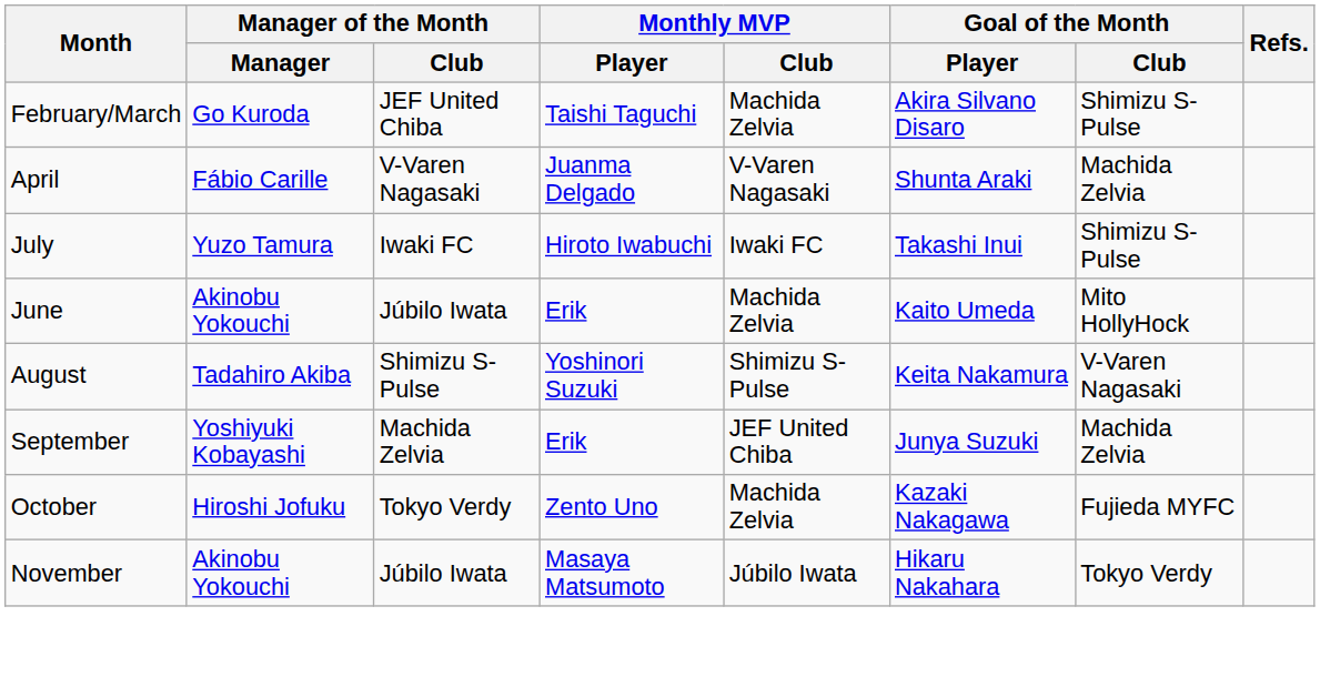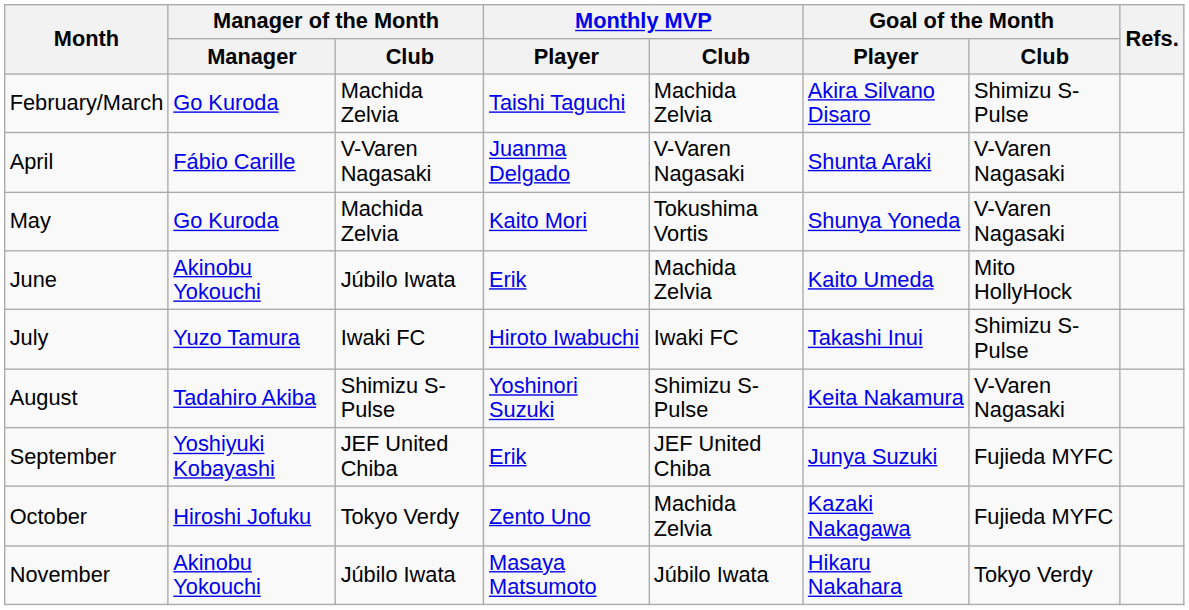 <table class="wikitable">
 <tr>
 <th rowspan="2">Month</th>
 <th colspan="2">Manager of the Month</th>
 <th colspan="2"><a href='#'>Monthly MVP</a></th>
 <th colspan="2">Goal of the Month</th>
 <th rowspan="2">Refs.</th>
 </tr>
 <tr>
 <th>Manager</th>
 <th>Club</th>
 <th>Player</th>
 <th>Club</th>
 <th>Player</th>
 <th>Club</th>
 </tr>
 <tr>
 <td>February/March</td>
 <td> <a href='#'>Go Kuroda</a></td>
-<td>JEF United Chiba</td>
+<td>Machida Zelvia</td>
 <td> <a href='#'>Taishi Taguchi</a></td>
 <td>Machida Zelvia</td>
 <td> <a href='#'>Akira Silvano Disaro</a></td>
 <td>Shimizu S-Pulse</td>
 <td align=center></td>
 </tr>
 <tr>
 <td>April</td>
 <td> <a href='#'>Fábio Carille</a></td>
 <td>V-Varen Nagasaki</td>
 <td> <a href='#'>Juanma Delgado</a></td>
 <td>V-Varen Nagasaki</td>
 <td> <a href='#'>Shunta Araki</a></td>
+<td>V-Varen Nagasaki</td>
+<td align=center></td>
+</tr>
+<tr>
+<td>May</td>
+<td> <a href='#'>Go Kuroda</a></td>
 <td>Machida Zelvia</td>
+<td> <a href='#'>Kaito Mori</a></td>
+<td>Tokushima Vortis</td>
+<td> <a href='#'>Shunya Yoneda</a></td>
+<td>V-Varen Nagasaki</td>
+<td align=center></td>
+</tr>
+<tr>
+<td>June</td>
+<td> <a href='#'>Akinobu Yokouchi</a></td>
+<td>Júbilo Iwata</td>
+<td> <a href='#'>Erik</a></td>
+<td>Machida Zelvia</td>
+<td> <a href='#'>Kaito Umeda</a></td>
+<td>Mito HollyHock</td>
 <td align=center></td>
 </tr>
 <tr>
 <td>July</td>
 <td> <a href='#'>Yuzo Tamura</a></td>
 <td>Iwaki FC</td>
 <td> <a href='#'>Hiroto Iwabuchi</a></td>
 <td>Iwaki FC</td>
 <td> <a href='#'>Takashi Inui</a></td>
 <td>Shimizu S-Pulse</td>
-<td align=center></td>
-</tr>
-<tr>
-<td>June</td>
-<td> <a href='#'>Akinobu Yokouchi</a></td>
-<td>Júbilo Iwata</td>
-<td> <a href='#'>Erik</a></td>
-<td>Machida Zelvia</td>
-<td> <a href='#'>Kaito Umeda</a></td>
-<td>Mito HollyHock</td>
 <td align=center></td>
 </tr>
 <tr>
 <td>August</td>
 <td> <a href='#'>Tadahiro Akiba</a></td>
 <td>Shimizu S-Pulse</td>
 <td> <a href='#'>Yoshinori Suzuki</a></td>
 <td>Shimizu S-Pulse</td>
 <td> <a href='#'>Keita Nakamura</a></td>
 <td>V-Varen Nagasaki</td>
 <td align=center></td>
 </tr>
 <tr>
 <td>September</td>
 <td> <a href='#'>Yoshiyuki Kobayashi</a></td>
-<td>Machida Zelvia</td>
+<td>JEF United Chiba</td>
 <td> <a href='#'>Erik</a></td>
 <td>JEF United Chiba</td>
 <td> <a href='#'>Junya Suzuki</a></td>
-<td>Machida Zelvia</td>
+<td>Fujieda MYFC</td>
 <td align=center></td>
 </tr>
 <tr>
 <td>October</td>
 <td> <a href='#'>Hiroshi Jofuku</a></td>
 <td>Tokyo Verdy</td>
 <td> <a href='#'>Zento Uno</a></td>
 <td>Machida Zelvia</td>
 <td> <a href='#'>Kazaki Nakagawa</a></td>
 <td>Fujieda MYFC</td>
 <td align=center></td>
 </tr>
 <tr>
 <td>November</td>
 <td> <a href='#'>Akinobu Yokouchi</a></td>
 <td>Júbilo Iwata</td>
 <td> <a href='#'>Masaya Matsumoto</a></td>
 <td>Júbilo Iwata</td>
 <td> <a href='#'>Hikaru Nakahara</a></td>
 <td>Tokyo Verdy</td>
 <td align=center></td>
 </tr>
 </table>
